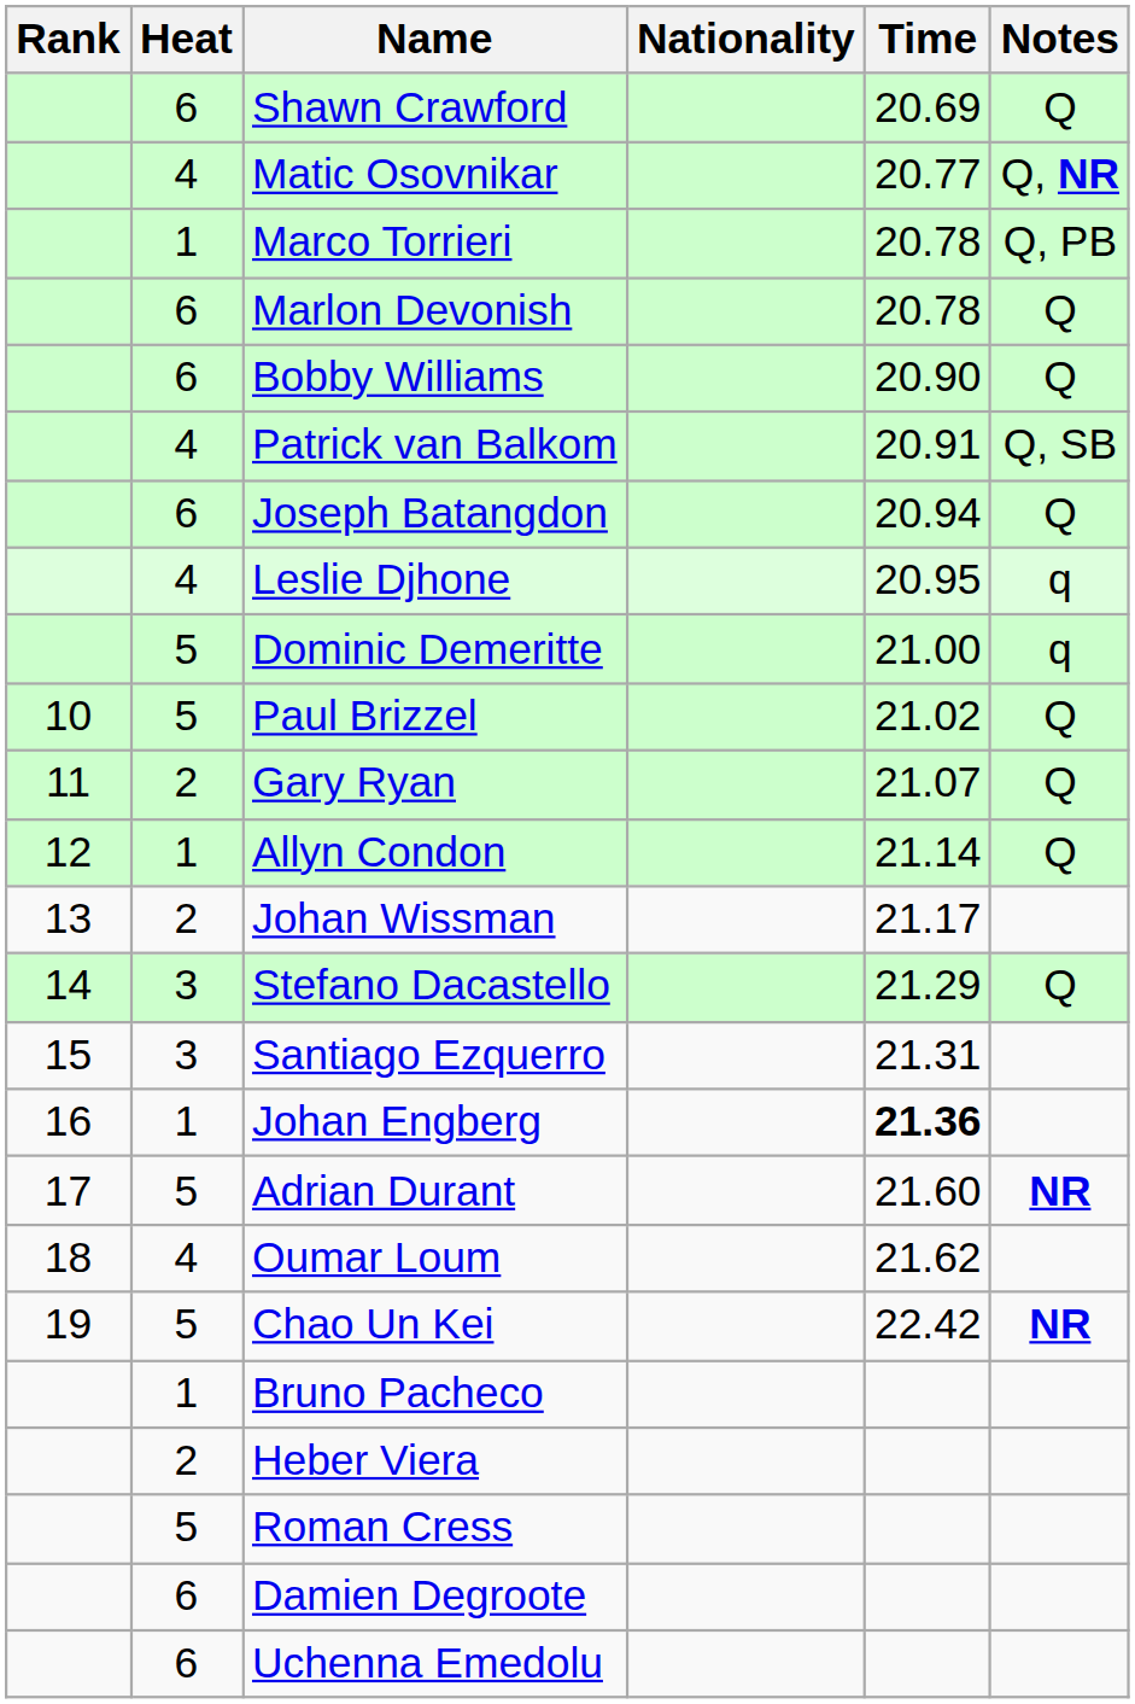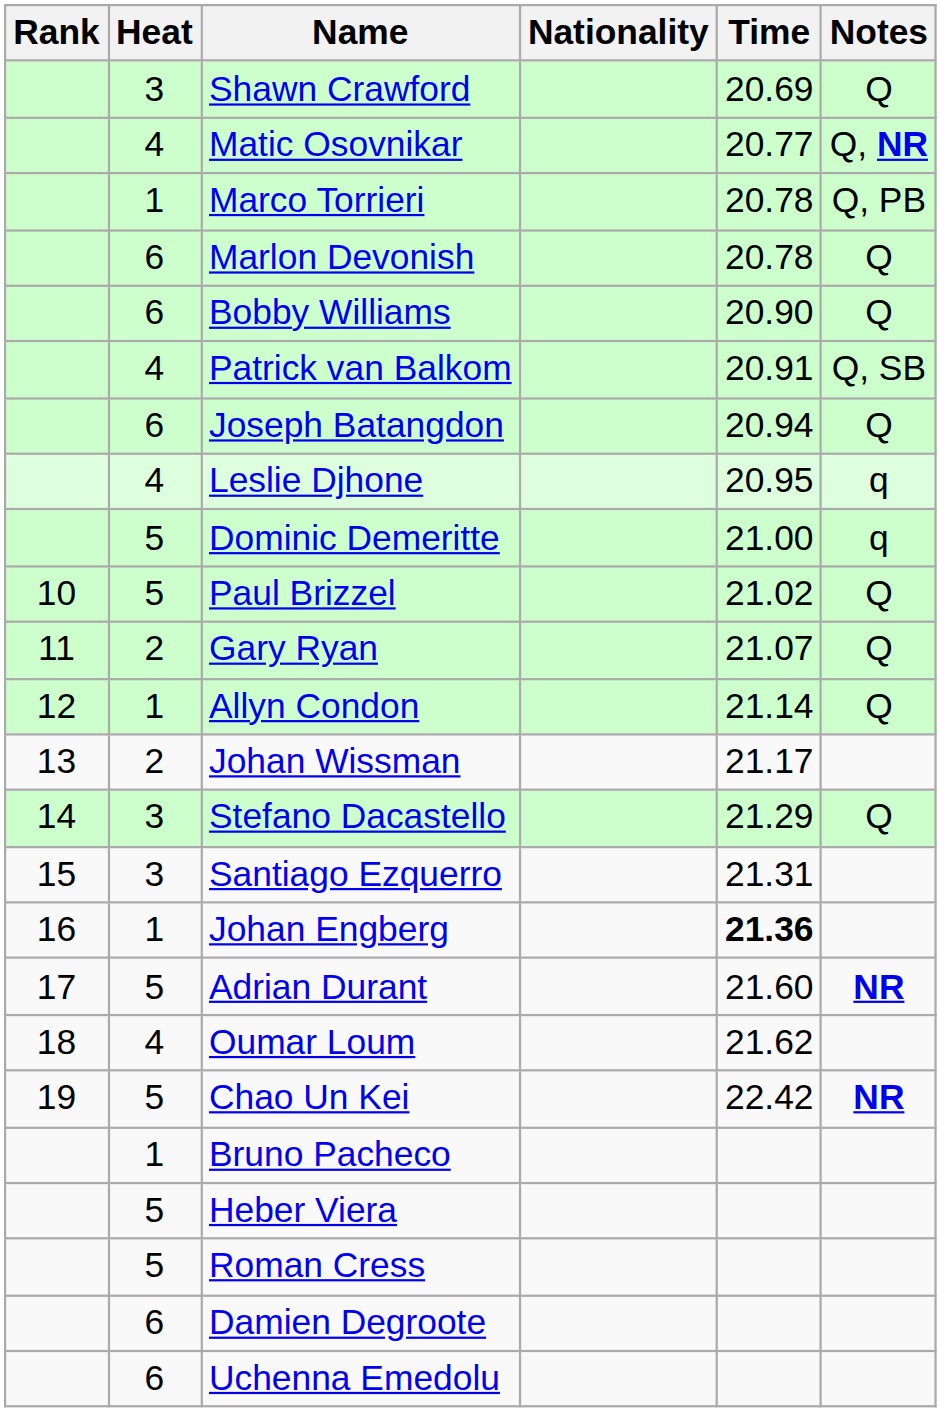 <table class="wikitable sortable" style="text-align:center">
 <tr>
 <th>Rank</th>
 <th>Heat</th>
 <th>Name</th>
 <th>Nationality</th>
 <th>Time</th>
 <th>Notes</th>
 </tr>
 <tr bgcolor=ccffcc>
 <td></td>
-<td>6</td>
+<td>3</td>
 <td align="left"><a href='#'>Shawn Crawford</a></td>
 <td align=left></td>
 <td>20.69</td>
 <td>Q</td>
 </tr>
 <tr bgcolor=ccffcc>
 <td></td>
 <td>4</td>
 <td align="left"><a href='#'>Matic Osovnikar</a></td>
 <td align=left></td>
 <td>20.77</td>
 <td>Q, <strong><a href='#'>NR</a></strong></td>
 </tr>
 <tr bgcolor=ccffcc>
 <td></td>
 <td>1</td>
 <td align="left"><a href='#'>Marco Torrieri</a></td>
 <td align=left></td>
 <td>20.78</td>
 <td>Q, PB</td>
 </tr>
 <tr bgcolor=ccffcc>
 <td></td>
 <td>6</td>
 <td align="left"><a href='#'>Marlon Devonish</a></td>
 <td align=left></td>
 <td>20.78</td>
 <td>Q</td>
 </tr>
 <tr bgcolor=ccffcc>
 <td></td>
 <td>6</td>
 <td align="left"><a href='#'>Bobby Williams</a></td>
 <td align=left></td>
 <td>20.90</td>
 <td>Q</td>
 </tr>
 <tr bgcolor=ccffcc>
 <td></td>
 <td>4</td>
 <td align="left"><a href='#'>Patrick van Balkom</a></td>
 <td align=left></td>
 <td>20.91</td>
 <td>Q, SB</td>
 </tr>
 <tr bgcolor=ccffcc>
 <td></td>
 <td>6</td>
 <td align="left"><a href='#'>Joseph Batangdon</a></td>
 <td align=left></td>
 <td>20.94</td>
 <td>Q</td>
 </tr>
 <tr bgcolor=ddffdd>
 <td></td>
 <td>4</td>
 <td align="left"><a href='#'>Leslie Djhone</a></td>
 <td align=left></td>
 <td>20.95</td>
 <td>q</td>
 </tr>
 <tr bgcolor=ccffcc>
 <td></td>
 <td>5</td>
 <td align="left"><a href='#'>Dominic Demeritte</a></td>
 <td align=left></td>
 <td>21.00</td>
 <td>q</td>
 </tr>
 <tr bgcolor=ccffcc>
 <td>10</td>
 <td>5</td>
 <td align="left"><a href='#'>Paul Brizzel</a></td>
 <td align=left></td>
 <td>21.02</td>
 <td>Q</td>
 </tr>
 <tr bgcolor=ccffcc>
 <td>11</td>
 <td>2</td>
 <td align="left"><a href='#'>Gary Ryan</a></td>
 <td align=left></td>
 <td>21.07</td>
 <td>Q</td>
 </tr>
 <tr bgcolor=ccffcc>
 <td>12</td>
 <td>1</td>
 <td align="left"><a href='#'>Allyn Condon</a></td>
 <td align=left></td>
 <td>21.14</td>
 <td>Q</td>
 </tr>
 <tr>
 <td>13</td>
 <td>2</td>
 <td align="left"><a href='#'>Johan Wissman</a></td>
 <td align=left></td>
 <td>21.17</td>
 <td></td>
 </tr>
 <tr bgcolor=ccffcc>
 <td>14</td>
 <td>3</td>
 <td align="left"><a href='#'>Stefano Dacastello</a></td>
 <td align=left></td>
 <td>21.29</td>
 <td>Q</td>
 </tr>
 <tr>
 <td>15</td>
 <td>3</td>
 <td align="left"><a href='#'>Santiago Ezquerro</a></td>
 <td align=left></td>
 <td>21.31</td>
 <td></td>
 </tr>
 <tr>
 <td>16</td>
 <td>1</td>
 <td align="left"><a href='#'>Johan Engberg</a></td>
 <td align=left></td>
 <td><strong>21.36</strong></td>
 <td></td>
 </tr>
 <tr>
 <td>17</td>
 <td>5</td>
 <td align="left"><a href='#'>Adrian Durant</a></td>
 <td align=left></td>
 <td>21.60</td>
 <td><strong><a href='#'>NR</a></strong></td>
 </tr>
 <tr>
 <td>18</td>
 <td>4</td>
 <td align="left"><a href='#'>Oumar Loum</a></td>
 <td align=left></td>
 <td>21.62</td>
 <td></td>
 </tr>
 <tr>
 <td>19</td>
 <td>5</td>
 <td align="left"><a href='#'>Chao Un Kei</a></td>
 <td align=left></td>
 <td>22.42</td>
 <td><strong><a href='#'>NR</a></strong></td>
 </tr>
 <tr>
 <td></td>
 <td>1</td>
 <td align="left"><a href='#'>Bruno Pacheco</a></td>
 <td align=left></td>
 <td></td>
 <td></td>
 </tr>
 <tr>
 <td></td>
-<td>2</td>
+<td>5</td>
 <td align="left"><a href='#'>Heber Viera</a></td>
 <td align=left></td>
 <td></td>
 <td></td>
 </tr>
 <tr>
 <td></td>
 <td>5</td>
 <td align="left"><a href='#'>Roman Cress</a></td>
 <td align=left></td>
 <td></td>
 <td></td>
 </tr>
 <tr>
 <td></td>
 <td>6</td>
 <td align="left"><a href='#'>Damien Degroote</a></td>
 <td align=left></td>
 <td></td>
 <td></td>
 </tr>
 <tr>
 <td></td>
 <td>6</td>
 <td align="left"><a href='#'>Uchenna Emedolu</a></td>
 <td align=left></td>
 <td></td>
 <td></td>
 </tr>
 </table>
